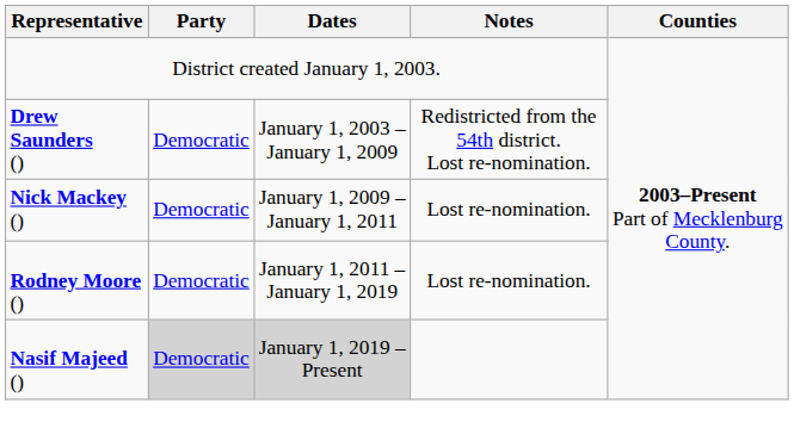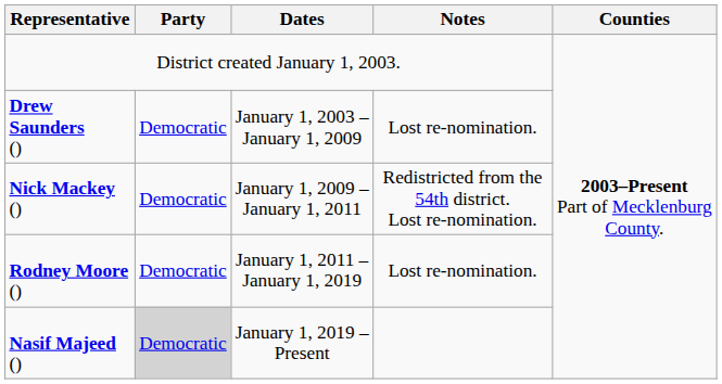 <table class=wikitable style="text-align:center">
 <tr>
 <th>Representative</th>
 <th>Party</th>
 <th>Dates</th>
 <th>Notes</th>
 <th>Counties</th>
 </tr>
 <tr style="height:3em">
 <td colspan=4>District created January 1, 2003.</td>
 <td rowspan=5><strong>2003–Present</strong> <br> Part of <a href='#'>Mecklenburg County</a>.</td>
 </tr>
 <tr style="height:3em">
 <td align=left><strong><a href='#'>Drew Saunders</a></strong><br>()</td>
 <td><a href='#'>Democratic</a></td>
 <td nowrap>January 1, 2003 – <br> January 1, 2009</td>
-<td>Redistricted from the <a href='#'>54th</a> district. <br> Lost re-nomination.</td>
+<td>Lost re-nomination.</td>
 </tr>
 <tr style="height:3em">
 <td align=left><strong><a href='#'>Nick Mackey</a></strong><br>()</td>
 <td><a href='#'>Democratic</a></td>
 <td nowrap>January 1, 2009 – <br> January 1, 2011</td>
-<td>Lost re-nomination.</td>
+<td>Redistricted from the <a href='#'>54th</a> district. <br> Lost re-nomination.</td>
 </tr>
 <tr style="height:3em">
 <td align=left><br><strong><a href='#'>Rodney Moore</a></strong><br>()</td>
 <td><a href='#'>Democratic</a></td>
 <td nowrap>January 1, 2011 – <br> January 1, 2019</td>
 <td>Lost re-nomination.</td>
 </tr>
 <tr style="height:3em">
 <td align=left><br><strong><a href='#'>Nasif Majeed</a></strong><br>()</td>
 <td style="background: lightgrey;"><a href='#'>Democratic</a></td>
-<td nowrap style="background: lightgrey;">January 1, 2019 – <br> Present</td>
+<td nowrap>January 1, 2019 – <br> Present</td>
 <td></td>
 </tr>
 </table>
